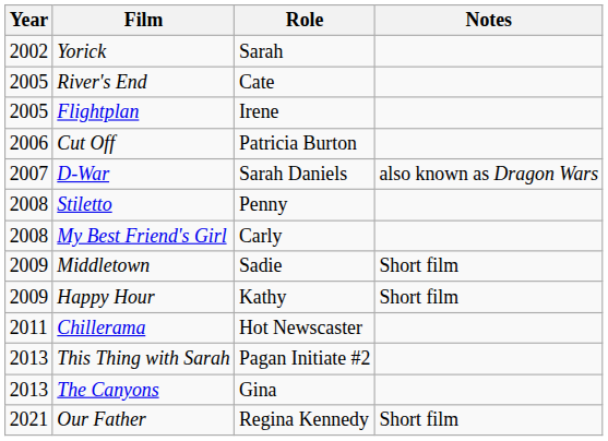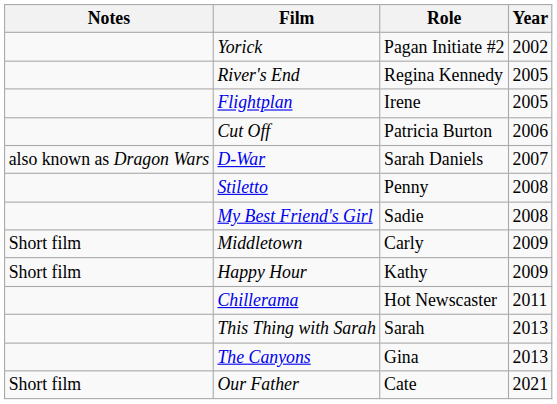 <table class="wikitable">
 <tr>
-<th>Year</th>
+<th>Notes</th>
 <th>Film</th>
 <th>Role</th>
-<th>Notes</th>
+<th>Year</th>
 </tr>
 <tr>
+<td></td>
+<td><em>Yorick</em></td>
+<td>Pagan Initiate #2</td>
 <td>2002</td>
-<td><em>Yorick</em></td>
-<td>Sarah</td>
-<td></td>
 </tr>
 <tr>
+<td></td>
+<td><em>River's End</em></td>
+<td>Regina Kennedy</td>
 <td>2005</td>
-<td><em>River's End</em></td>
-<td>Cate</td>
-<td></td>
 </tr>
 <tr>
-<td>2005</td>
+<td></td>
 <td><em><a href='#'>Flightplan</a></em></td>
 <td>Irene</td>
-<td></td>
+<td>2005</td>
 </tr>
 <tr>
-<td>2006</td>
+<td></td>
 <td><em>Cut Off</em></td>
 <td>Patricia Burton</td>
-<td></td>
+<td>2006</td>
 </tr>
 <tr>
-<td>2007</td>
+<td>also known as <em>Dragon Wars</em></td>
 <td><em><a href='#'>D-War</a></em></td>
 <td>Sarah Daniels</td>
-<td>also known as <em>Dragon Wars</em></td>
+<td>2007</td>
 </tr>
 <tr>
-<td>2008</td>
+<td></td>
 <td><em><a href='#'>Stiletto</a></em></td>
 <td>Penny</td>
-<td></td>
+<td>2008</td>
 </tr>
 <tr>
+<td></td>
+<td><em><a href='#'>My Best Friend's Girl</a></em></td>
+<td>Sadie</td>
 <td>2008</td>
-<td><em><a href='#'>My Best Friend's Girl</a></em></td>
-<td>Carly</td>
-<td></td>
 </tr>
 <tr>
+<td>Short film</td>
+<td><em>Middletown</em></td>
+<td>Carly</td>
 <td>2009</td>
-<td><em>Middletown</em></td>
-<td>Sadie</td>
-<td>Short film</td>
 </tr>
 <tr>
-<td>2009</td>
+<td>Short film</td>
 <td><em>Happy Hour</em></td>
 <td>Kathy</td>
-<td>Short film</td>
+<td>2009</td>
 </tr>
 <tr>
-<td>2011</td>
+<td></td>
 <td><em><a href='#'>Chillerama</a></em></td>
 <td>Hot Newscaster</td>
-<td></td>
+<td>2011</td>
 </tr>
 <tr>
+<td></td>
+<td><em>This Thing with Sarah</em></td>
+<td>Sarah</td>
 <td>2013</td>
-<td><em>This Thing with Sarah</em></td>
-<td>Pagan Initiate #2</td>
-<td></td>
 </tr>
 <tr>
-<td>2013</td>
+<td></td>
 <td><em><a href='#'>The Canyons</a></em></td>
 <td>Gina</td>
-<td></td>
+<td>2013</td>
 </tr>
 <tr>
+<td>Short film</td>
+<td><em>Our Father</em></td>
+<td>Cate</td>
 <td>2021</td>
-<td><em>Our Father</em></td>
-<td>Regina Kennedy</td>
-<td>Short film</td>
 </tr>
 </table>
